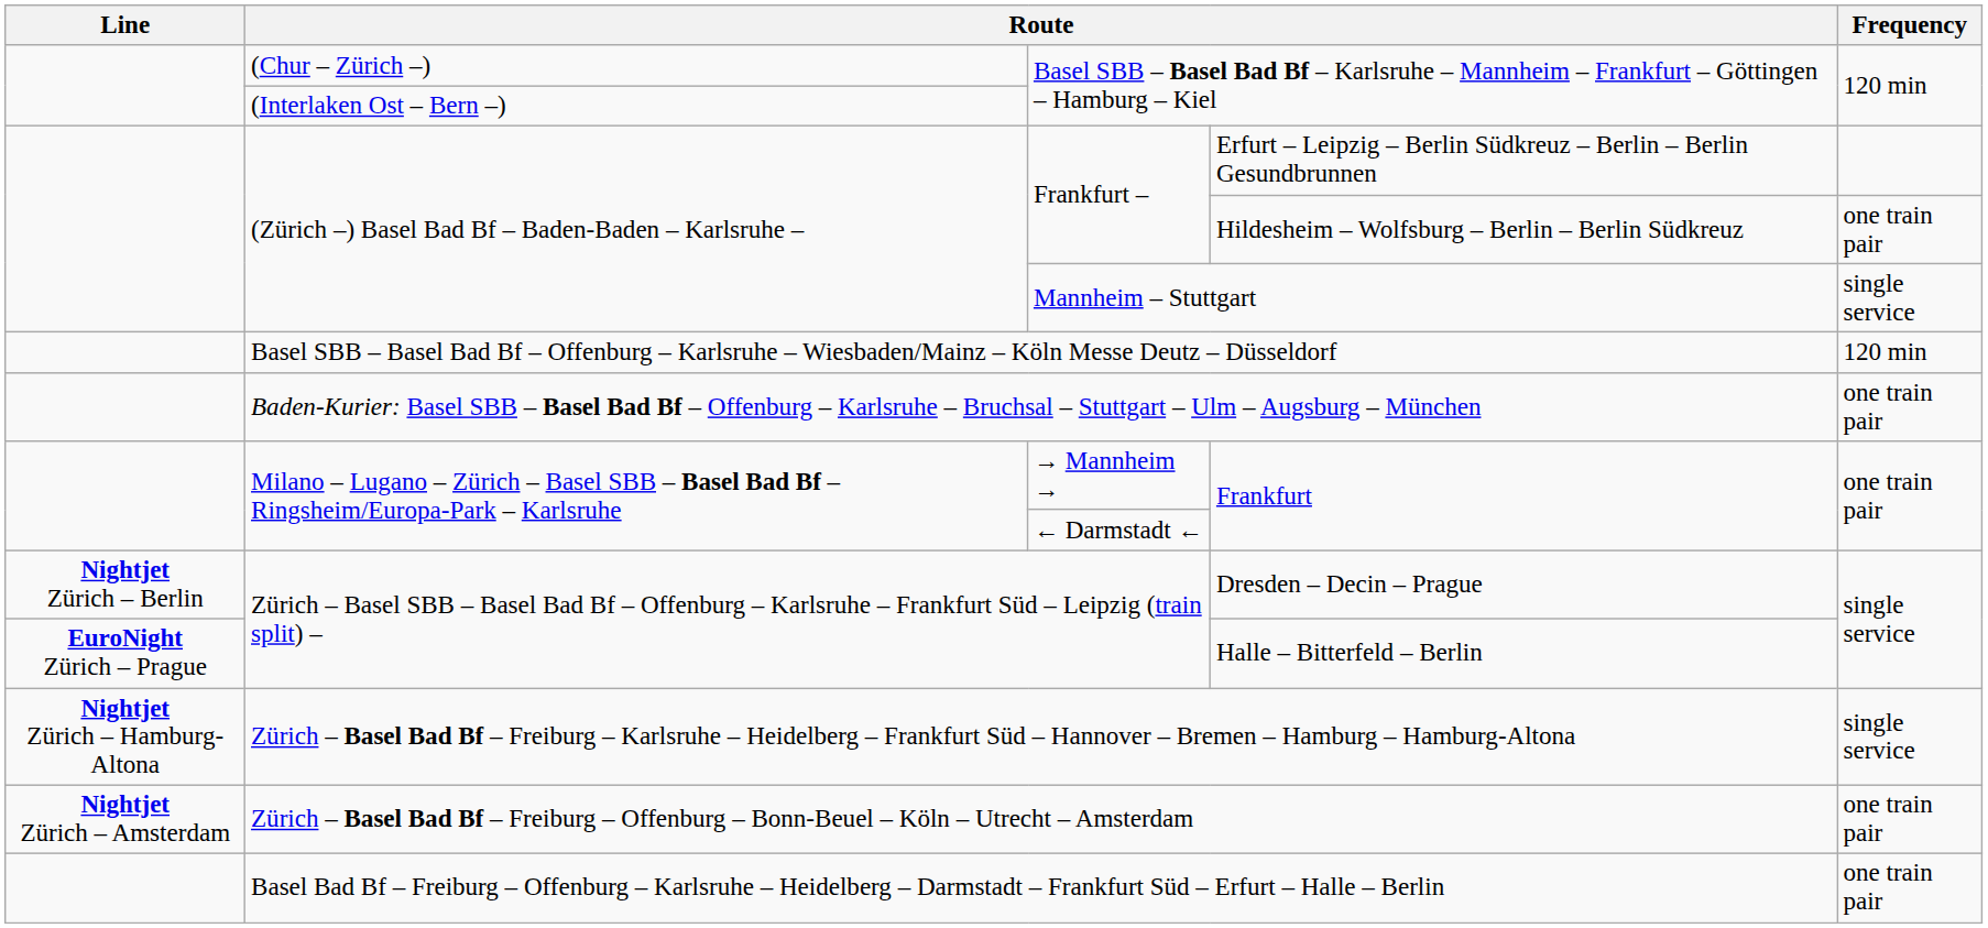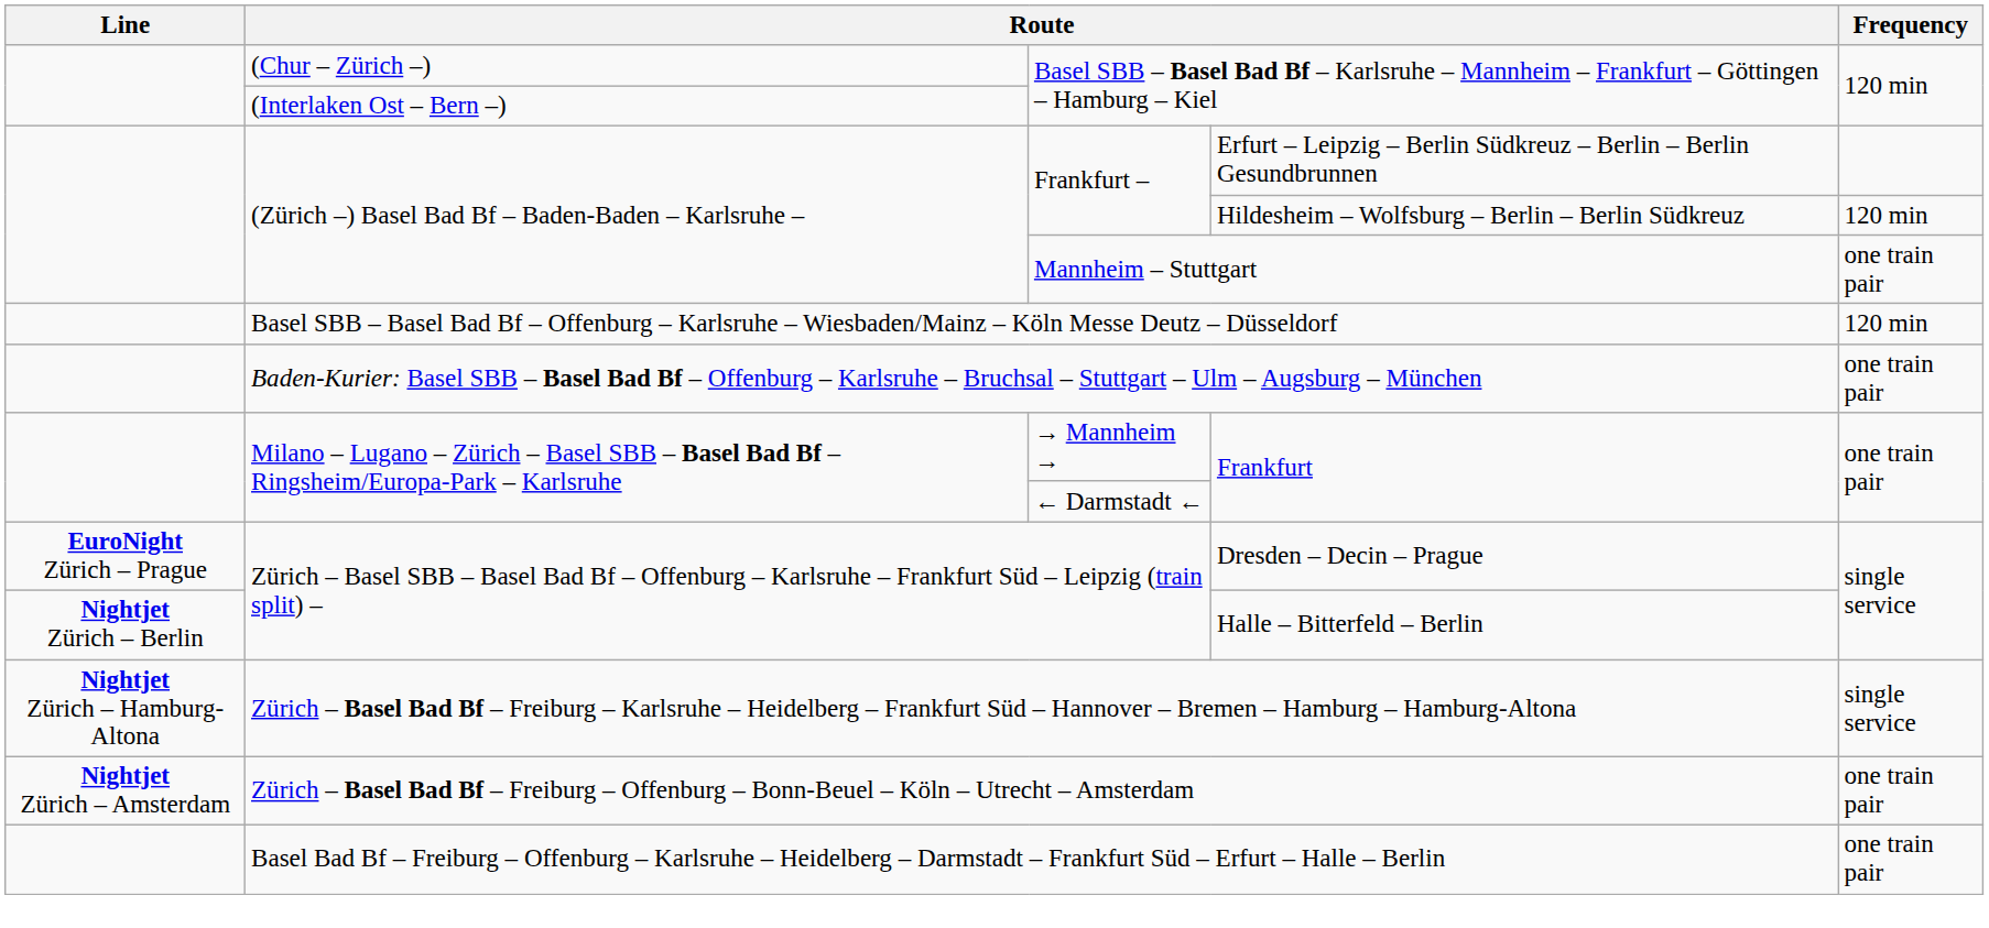 <table class="wikitable">
 <tr>
 <th>Line</th>
 <th colspan="3">Route</th>
 <th>Frequency</th>
 </tr>
 <tr>
 <td rowspan="2" align="center"></td>
 <td>(<a href='#'>Chur</a> – <a href='#'>Zürich</a> –)</td>
 <td colspan="2" rowspan="2"><a href='#'>Basel SBB</a> – <strong>Basel Bad Bf</strong> – Karlsruhe – <a href='#'>Mannheim</a> – <a href='#'>Frankfurt</a> – Göttingen – Hamburg – Kiel</td>
 <td rowspan="2">120 min</td>
 </tr>
 <tr>
 <td>(<a href='#'>Interlaken Ost</a> – <a href='#'>Bern</a> –)</td>
 </tr>
 <tr>
 <td align="center" rowspan="3"></td>
 <td rowspan="3">(Zürich –) Basel Bad Bf – Baden-Baden – Karlsruhe –</td>
 <td rowspan="2">Frankfurt –</td>
 <td>Erfurt – Leipzig – Berlin Südkreuz – Berlin – Berlin Gesundbrunnen</td>
 <td></td>
 </tr>
 <tr>
 <td>Hildesheim – Wolfsburg – Berlin – Berlin Südkreuz</td>
-<td>one train pair</td>
+<td>120 min</td>
 </tr>
 <tr>
 <td colspan="2"><a href='#'>Mannheim</a> – Stuttgart</td>
-<td>single service</td>
+<td>one train pair</td>
 </tr>
 <tr>
 <td align="center"></td>
 <td colspan="3">Basel SBB – Basel Bad Bf – Offenburg – Karlsruhe – Wiesbaden/Mainz – Köln Messe Deutz – Düsseldorf</td>
 <td>120 min</td>
 </tr>
 <tr>
 <td align="center"></td>
 <td colspan="3"><em>Baden-Kurier:</em> <a href='#'>Basel SBB</a> – <strong>Basel Bad Bf</strong> – <a href='#'>Offenburg</a> – <a href='#'>Karlsruhe</a> – <a href='#'>Bruchsal</a> – <a href='#'>Stuttgart</a> – <a href='#'>Ulm</a> – <a href='#'>Augsburg</a> – <a href='#'>München</a></td>
 <td>one train pair</td>
 </tr>
 <tr>
 <td rowspan="2" align="center"></td>
 <td rowspan="2"><a href='#'>Milano</a> – <a href='#'>Lugano</a> – <a href='#'>Zürich</a> – <a href='#'>Basel SBB</a> – <strong>Basel Bad Bf</strong> – <a href='#'>Ringsheim/Europa-Park</a> – <a href='#'>Karlsruhe</a></td>
 <td>→ <a href='#'>Mannheim</a> →</td>
 <td rowspan="2"><a href='#'>Frankfurt</a></td>
 <td rowspan="2">one train pair</td>
 </tr>
 <tr>
 <td>← Darmstadt ←</td>
 </tr>
 <tr>
-<td align="center"><strong><a href='#'>Nightjet</a></strong><br>Zürich – Berlin</td>
+<td align="center"><strong><a href='#'>EuroNight</a></strong><br>Zürich – Prague</td>
 <td colspan="2" rowspan="2">Zürich – Basel SBB – Basel Bad Bf – Offenburg – Karlsruhe – Frankfurt Süd – Leipzig (<a href='#'>train split</a>) –</td>
 <td>Dresden – Decin – Prague</td>
 <td rowspan="2">single service</td>
 </tr>
 <tr>
-<td align="center"><strong><a href='#'>EuroNight</a></strong><br>Zürich – Prague</td>
+<td align="center"><strong><a href='#'>Nightjet</a></strong><br>Zürich – Berlin</td>
 <td>Halle – Bitterfeld – Berlin</td>
 </tr>
 <tr>
 <td align="center"><strong><a href='#'>Nightjet</a></strong><br>Zürich – Hamburg-Altona</td>
 <td colspan="3"><a href='#'>Zürich</a> – <strong>Basel Bad Bf</strong> – Freiburg – Karlsruhe – Heidelberg – Frankfurt Süd – Hannover – Bremen – Hamburg – Hamburg-Altona</td>
 <td>single service</td>
 </tr>
 <tr>
 <td align="center"><strong><a href='#'>Nightjet</a></strong><br>Zürich – Amsterdam</td>
 <td colspan="3"><a href='#'>Zürich</a> – <strong>Basel Bad Bf</strong> – Freiburg – Offenburg – Bonn-Beuel – Köln – Utrecht – Amsterdam</td>
 <td>one train pair</td>
 </tr>
 <tr>
 <td align="center"></td>
 <td colspan="3">Basel Bad Bf – Freiburg – Offenburg – Karlsruhe – Heidelberg – Darmstadt – Frankfurt Süd – Erfurt – Halle – Berlin</td>
 <td>one train pair</td>
 </tr>
 </table>
